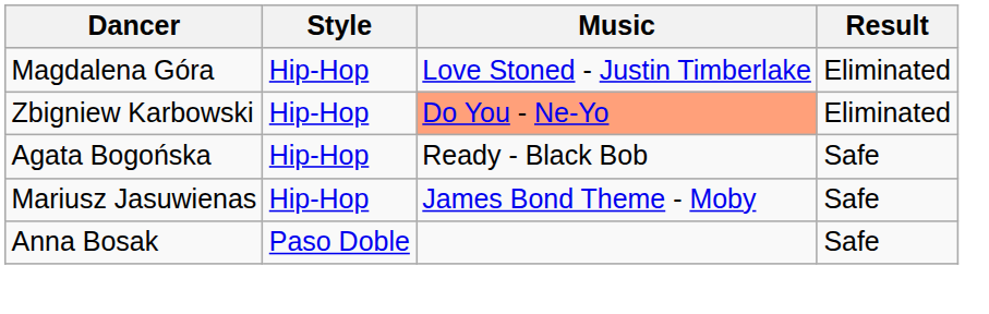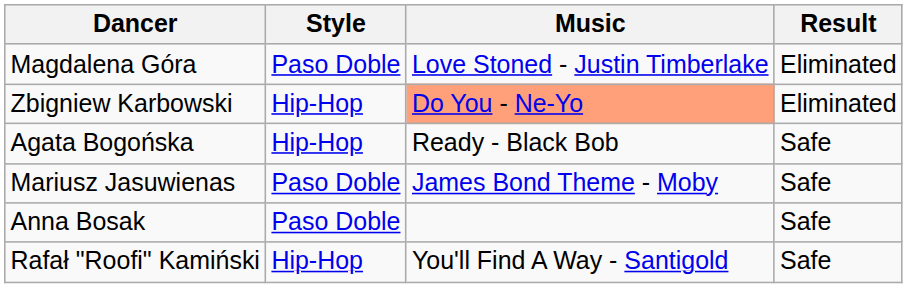 <table class="wikitable">
 <tr>
 <th>Dancer</th>
 <th>Style</th>
 <th>Music</th>
 <th>Result</th>
 </tr>
 <tr>
 <td>Magdalena Góra</td>
-<td><a href='#'>Hip-Hop</a></td>
+<td><a href='#'>Paso Doble</a></td>
 <td><a href='#'>Love Stoned</a> - <a href='#'>Justin Timberlake</a></td>
 <td>Eliminated</td>
 </tr>
 <tr>
 <td>Zbigniew Karbowski</td>
 <td><a href='#'>Hip-Hop</a></td>
 <td style="background: lightsalmon;"><a href='#'>Do You</a> - <a href='#'>Ne-Yo</a></td>
 <td>Eliminated</td>
 </tr>
 <tr>
 <td>Agata Bogońska</td>
 <td><a href='#'>Hip-Hop</a></td>
 <td>Ready - Black Bob</td>
 <td>Safe</td>
 </tr>
 <tr>
 <td>Mariusz Jasuwienas</td>
-<td><a href='#'>Hip-Hop</a></td>
+<td><a href='#'>Paso Doble</a></td>
 <td><a href='#'>James Bond Theme</a> - <a href='#'>Moby</a></td>
 <td>Safe</td>
 </tr>
 <tr>
 <td>Anna Bosak</td>
 <td><a href='#'>Paso Doble</a></td>
 <td></td>
 <td>Safe</td>
 </tr>
+<tr>
+<td>Rafał "Roofi" Kamiński</td>
+<td><a href='#'>Hip-Hop</a></td>
+<td>You'll Find A Way - <a href='#'>Santigold</a></td>
+<td>Safe</td>
+</tr>
 </table>
